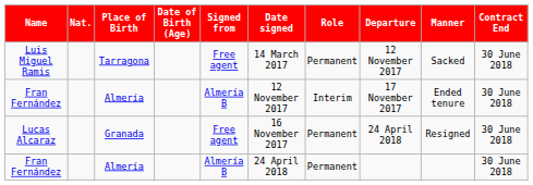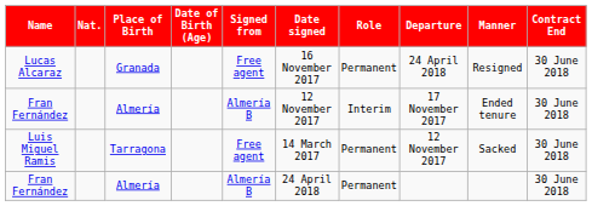 <table class="wikitable" style="text-align:center; font-size:85%; width:100%;">
 <tr>
 <th style="background:#f00; color:#fff; text-align:center;">Name</th>
 <th style="background:#f00; color:#fff; text-align:center;">Nat.</th>
 <th style="background:#f00; color:#fff; text-align:center;">Place of Birth</th>
 <th style="background:#f00; color:#fff; text-align:center;">Date of Birth (Age)</th>
 <th style="background:#f00; color:#fff; text-align:center;">Signed from</th>
 <th style="background:#f00; color:#fff; text-align:center;">Date signed</th>
 <th style="background:#f00; color:#fff; text-align:center;">Role</th>
 <th style="background:#f00; color:#fff; text-align:center;">Departure</th>
 <th style="background:#f00; color:#fff; text-align:center;">Manner</th>
 <th style="background:#f00; color:#fff; text-align:center;">Contract End</th>
+</tr>
+<tr>
+<td><a href='#'>Lucas Alcaraz</a></td>
+<td> </td>
+<td><a href='#'>Granada</a></td>
+<td></td>
+<td><a href='#'>Free agent</a></td>
+<td>16 November 2017</td>
+<td>Permanent</td>
+<td>24 April 2018</td>
+<td>Resigned</td>
+<td>30 June 2018</td>
+</tr>
+<tr>
+<td><a href='#'>Fran Fernández</a></td>
+<td> </td>
+<td><a href='#'>Almería</a></td>
+<td></td>
+<td><a href='#'>Almería B</a></td>
+<td>12 November 2017</td>
+<td>Interim</td>
+<td>17 November 2017</td>
+<td>Ended tenure</td>
+<td>30 June 2018</td>
 </tr>
 <tr>
 <td><a href='#'>Luis Miguel Ramis</a></td>
 <td> </td>
 <td><a href='#'>Tarragona</a></td>
 <td></td>
 <td><a href='#'>Free agent</a></td>
 <td>14 March 2017</td>
 <td>Permanent</td>
 <td>12 November 2017</td>
 <td>Sacked</td>
 <td>30 June 2018</td>
 </tr>
 <tr>
 <td><a href='#'>Fran Fernández</a></td>
 <td> </td>
 <td><a href='#'>Almería</a></td>
 <td></td>
 <td><a href='#'>Almería B</a></td>
-<td>12 November 2017</td>
-<td>Interim</td>
-<td>17 November 2017</td>
-<td>Ended tenure</td>
-<td>30 June 2018</td>
-</tr>
-<tr>
-<td><a href='#'>Lucas Alcaraz</a></td>
-<td> </td>
-<td><a href='#'>Granada</a></td>
-<td></td>
-<td><a href='#'>Free agent</a></td>
-<td>16 November 2017</td>
-<td>Permanent</td>
-<td>24 April 2018</td>
-<td>Resigned</td>
-<td>30 June 2018</td>
-</tr>
-<tr>
-<td><a href='#'>Fran Fernández</a></td>
-<td> </td>
-<td><a href='#'>Almería</a></td>
-<td></td>
-<td><a href='#'>Almería B</a></td>
 <td>24 April 2018</td>
 <td>Permanent</td>
 <td></td>
 <td></td>
 <td>30 June 2018</td>
 </tr>
 </table>
